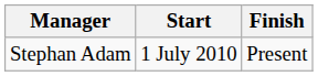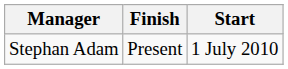 <table class="wikitable">
 <tr>
 <th>Manager</th>
+<th>Finish</th>
 <th>Start</th>
-<th>Finish</th>
 </tr>
 <tr align="center">
 <td align="left">Stephan Adam</td>
+<td>Present</td>
 <td>1 July 2010</td>
-<td>Present</td>
 </tr>
 </table>
